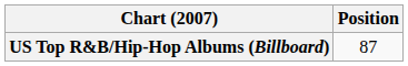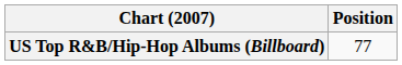 <table class="wikitable plainrowheaders" style="text-align:center">
 <tr>
 <th scope="col">Chart (2007)</th>
 <th scope="col">Position</th>
 </tr>
 <tr>
 <th scope="row">US Top R&B/Hip-Hop Albums (<em>Billboard</em>)</th>
-<td align="center">87</td>
+<td align="center">77</td>
 </tr>
 </table>
